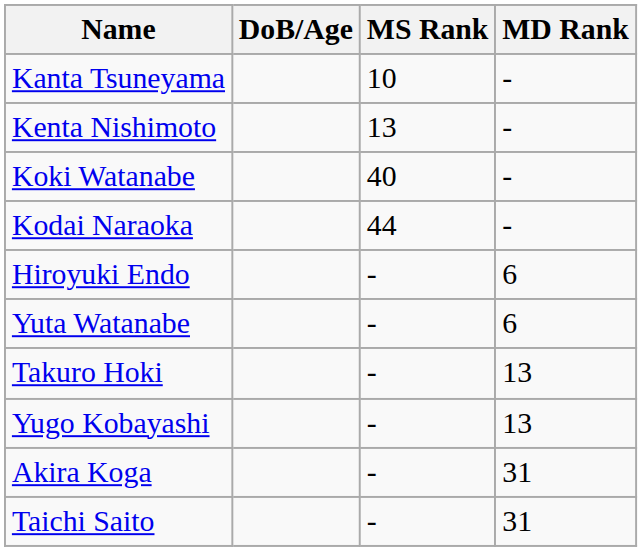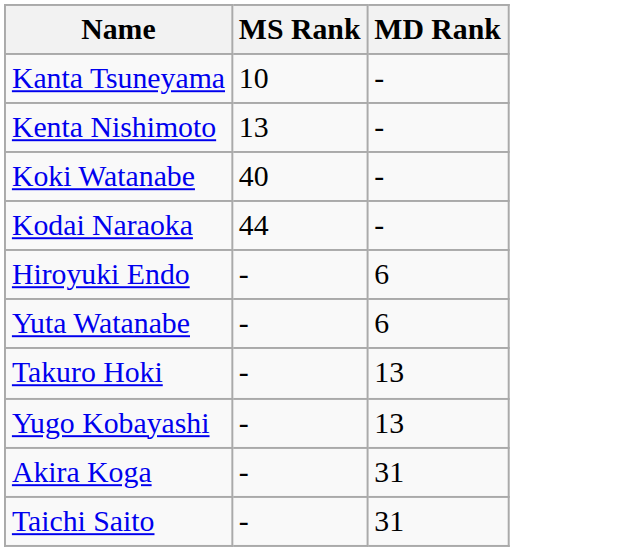 <table class="wikitable" style="text-align: left; font-size:95%;">
 <tr>
 <th>Name</th>
-<th>DoB/Age</th>
 <th>MS Rank</th>
 <th>MD Rank</th>
 </tr>
 <tr>
 <td><a href='#'>Kanta Tsuneyama</a></td>
-<td></td>
 <td>10</td>
 <td>-</td>
 </tr>
 <tr>
 <td><a href='#'>Kenta Nishimoto</a></td>
-<td></td>
 <td>13</td>
 <td>-</td>
 </tr>
 <tr>
 <td><a href='#'>Koki Watanabe</a></td>
-<td></td>
 <td>40</td>
 <td>-</td>
 </tr>
 <tr>
 <td><a href='#'>Kodai Naraoka</a></td>
-<td></td>
 <td>44</td>
 <td>-</td>
 </tr>
 <tr>
 <td><a href='#'>Hiroyuki Endo</a></td>
-<td></td>
 <td>-</td>
 <td>6</td>
 </tr>
 <tr>
 <td><a href='#'>Yuta Watanabe</a></td>
-<td></td>
 <td>-</td>
 <td>6</td>
 </tr>
 <tr>
 <td><a href='#'>Takuro Hoki</a></td>
-<td></td>
 <td>-</td>
 <td>13</td>
 </tr>
 <tr>
 <td><a href='#'>Yugo Kobayashi</a></td>
-<td></td>
 <td>-</td>
 <td>13</td>
 </tr>
 <tr>
 <td><a href='#'>Akira Koga</a></td>
-<td></td>
 <td>-</td>
 <td>31</td>
 </tr>
 <tr>
 <td><a href='#'>Taichi Saito</a></td>
-<td></td>
 <td>-</td>
 <td>31</td>
 </tr>
 </table>
